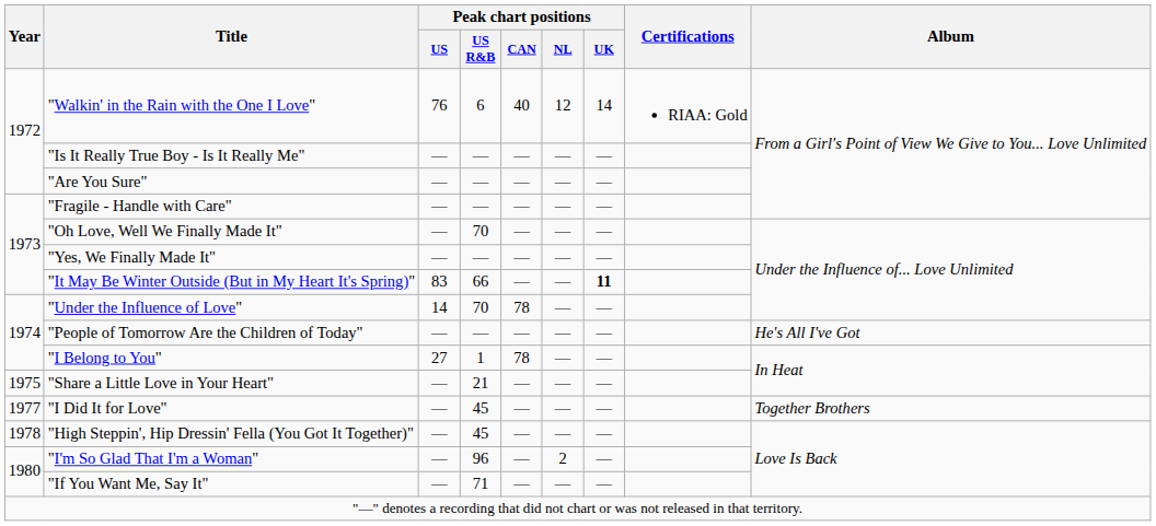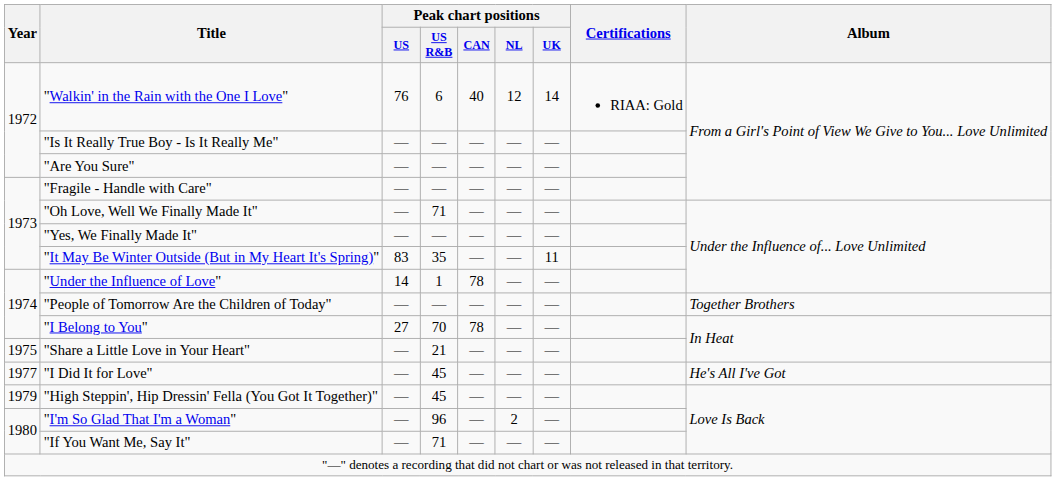 <table class="wikitable" style="text-align:center;">
 <tr>
 <th rowspan="2">Year</th>
 <th rowspan="2">Title</th>
 <th colspan="5">Peak chart positions</th>
 <th rowspan="2"><a href='#'>Certifications</a></th>
 <th rowspan="2">Album</th>
 </tr>
 <tr style="font-size:smaller;">
 <th width="35"><a href='#'>US</a><br></th>
 <th width="35"><a href='#'>US<br>R&B</a><br></th>
 <th width="35"><a href='#'>CAN</a><br></th>
 <th width="35"><a href='#'>NL</a><br></th>
 <th width="35"><a href='#'>UK</a><br></th>
 </tr>
 <tr>
 <td rowspan="3">1972</td>
 <td align="left">"<a href='#'>Walkin' in the Rain with the One I Love</a>"</td>
 <td>76</td>
 <td>6</td>
 <td>40</td>
 <td>12</td>
 <td>14</td>
 <td><br><ul><li>RIAA: Gold</li></ul></td>
 <td align="left" rowspan="4"><em>From a Girl's Point of View We Give to You... Love Unlimited</em></td>
 </tr>
 <tr>
 <td align="left">"Is It Really True Boy - Is It Really Me"</td>
 <td>—</td>
 <td>—</td>
 <td>—</td>
 <td>—</td>
 <td>—</td>
 <td></td>
 </tr>
 <tr>
 <td align="left">"Are You Sure"</td>
 <td>—</td>
 <td>—</td>
 <td>—</td>
 <td>—</td>
 <td>—</td>
 <td></td>
 </tr>
 <tr>
 <td rowspan="4">1973</td>
 <td align="left">"Fragile - Handle with Care"</td>
 <td>—</td>
 <td>—</td>
 <td>—</td>
 <td>—</td>
 <td>—</td>
 <td></td>
 </tr>
 <tr>
 <td align="left">"Oh Love, Well We Finally Made It"</td>
 <td>—</td>
-<td>70</td>
+<td>71</td>
 <td>—</td>
 <td>—</td>
 <td>—</td>
 <td></td>
 <td align="left" rowspan="4"><em>Under the Influence of... Love Unlimited</em></td>
 </tr>
 <tr>
 <td align="left">"Yes, We Finally Made It"</td>
 <td>—</td>
 <td>—</td>
 <td>—</td>
 <td>—</td>
 <td>—</td>
 <td></td>
 </tr>
 <tr>
 <td align="left">"<a href='#'>It May Be Winter Outside (But in My Heart It's Spring)</a>"</td>
 <td>83</td>
-<td>66</td>
+<td>35</td>
 <td>—</td>
 <td>—</td>
-<td><strong>11</strong></td>
+<td>11</td>
 <td></td>
 </tr>
 <tr>
 <td rowspan="3">1974</td>
 <td align="left">"<a href='#'>Under the Influence of Love</a>"</td>
 <td>14</td>
-<td>70</td>
+<td>1</td>
 <td>78</td>
 <td>—</td>
 <td>—</td>
 <td></td>
 </tr>
 <tr>
 <td align="left">"People of Tomorrow Are the Children of Today"</td>
 <td>—</td>
 <td>—</td>
 <td>—</td>
 <td>—</td>
 <td>—</td>
 <td></td>
-<td align="left" rowspan="1"><em>He's All I've Got</em></td>
+<td align="left" rowspan="1"><em>Together Brothers</em></td>
 </tr>
 <tr>
 <td align="left">"<a href='#'>I Belong to You</a>"</td>
 <td>27</td>
-<td>1</td>
+<td>70</td>
 <td>78</td>
 <td>—</td>
 <td>—</td>
 <td></td>
 <td align="left" rowspan="2"><em>In Heat</em></td>
 </tr>
 <tr>
 <td>1975</td>
 <td align="left">"Share a Little Love in Your Heart"</td>
 <td>—</td>
 <td>21</td>
 <td>—</td>
 <td>—</td>
 <td>—</td>
 <td></td>
 </tr>
 <tr>
 <td>1977</td>
 <td align="left">"I Did It for Love"</td>
 <td>—</td>
 <td>45</td>
 <td>—</td>
 <td>—</td>
 <td>—</td>
 <td></td>
-<td align="left" rowspan="1"><em>Together Brothers</em></td>
+<td align="left" rowspan="1"><em>He's All I've Got</em></td>
 </tr>
 <tr>
-<td>1978</td>
+<td>1979</td>
 <td align="left">"High Steppin', Hip Dressin' Fella (You Got It Together)"</td>
 <td>—</td>
 <td>45</td>
 <td>—</td>
 <td>—</td>
 <td>—</td>
 <td></td>
 <td align="left" rowspan="3"><em>Love Is Back</em></td>
 </tr>
 <tr>
 <td rowspan="2">1980</td>
 <td align="left">"<a href='#'>I'm So Glad That I'm a Woman</a>"</td>
 <td>—</td>
 <td>96</td>
 <td>—</td>
 <td>2</td>
 <td>—</td>
 <td></td>
 </tr>
 <tr>
 <td align="left">"If You Want Me, Say It"</td>
 <td>—</td>
 <td>71</td>
 <td>—</td>
 <td>—</td>
 <td>—</td>
 <td></td>
 </tr>
 <tr>
 <td colspan="15" style="font-size:90%">"—" denotes a recording that did not chart or was not released in that territory.</td>
 </tr>
 </table>
